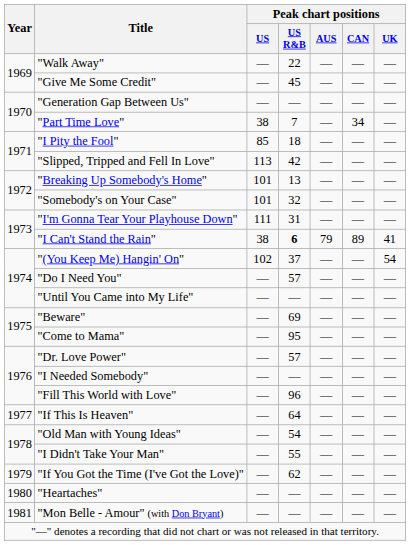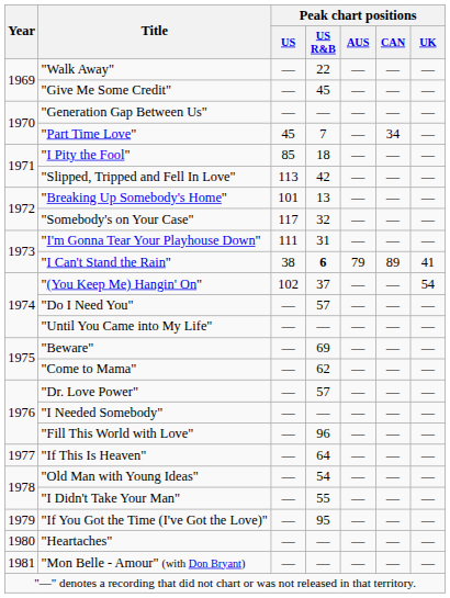 <table class="wikitable" style="text-align:center;">
 <tr>
 <th rowspan="2">Year</th>
 <th rowspan="2">Title</th>
 <th colspan="5">Peak chart positions</th>
 </tr>
 <tr style="font-size:smaller;">
 <th width="35"><a href='#'>US</a><br></th>
 <th width="35"><a href='#'>US<br>R&B</a><br></th>
 <th width="35"><a href='#'>AUS</a><br></th>
 <th width="35"><a href='#'>CAN</a><br></th>
 <th width="35"><a href='#'>UK</a><br></th>
 </tr>
 <tr>
 <td rowspan="2">1969</td>
 <td align="left">"Walk Away"</td>
 <td>—</td>
 <td>22</td>
 <td>—</td>
 <td>—</td>
 <td>—</td>
 </tr>
 <tr>
 <td align="left">"Give Me Some Credit"</td>
 <td>—</td>
 <td>45</td>
 <td>—</td>
 <td>—</td>
 <td>—</td>
 </tr>
 <tr>
 <td rowspan="2">1970</td>
 <td align="left">"Generation Gap Between Us"</td>
 <td>—</td>
 <td>—</td>
 <td>—</td>
 <td>—</td>
 <td>—</td>
 </tr>
 <tr>
 <td align="left">"<a href='#'>Part Time Love</a>"</td>
-<td>38</td>
+<td>45</td>
 <td>7</td>
 <td>—</td>
 <td>34</td>
 <td>—</td>
 </tr>
 <tr>
 <td rowspan="2">1971</td>
 <td align="left">"<a href='#'>I Pity the Fool</a>"</td>
 <td>85</td>
 <td>18</td>
 <td>—</td>
 <td>—</td>
 <td>—</td>
 </tr>
 <tr>
 <td align="left">"Slipped, Tripped and Fell In Love"</td>
 <td>113</td>
 <td>42</td>
 <td>—</td>
 <td>—</td>
 <td>—</td>
 </tr>
 <tr>
 <td rowspan="2">1972</td>
 <td align="left">"<a href='#'>Breaking Up Somebody's Home</a>"</td>
 <td>101</td>
 <td>13</td>
 <td>—</td>
 <td>—</td>
 <td>—</td>
 </tr>
 <tr>
 <td align="left">"Somebody's on Your Case"</td>
-<td>101</td>
+<td>117</td>
 <td>32</td>
 <td>—</td>
 <td>—</td>
 <td>—</td>
 </tr>
 <tr>
 <td rowspan="2">1973</td>
 <td align="left">"<a href='#'>I'm Gonna Tear Your Playhouse Down</a>"</td>
 <td>111</td>
 <td>31</td>
 <td>—</td>
 <td>—</td>
 <td>—</td>
 </tr>
 <tr>
 <td align="left">"<a href='#'>I Can't Stand the Rain</a>"</td>
 <td>38</td>
 <td><strong>6</strong></td>
 <td>79</td>
 <td>89</td>
 <td>41</td>
 </tr>
 <tr>
 <td rowspan="3">1974</td>
 <td align="left">"<a href='#'>(You Keep Me) Hangin' On</a>"</td>
 <td>102</td>
 <td>37</td>
 <td>—</td>
 <td>—</td>
 <td>54</td>
 </tr>
 <tr>
 <td align="left">"Do I Need You"</td>
 <td>—</td>
 <td>57</td>
 <td>—</td>
 <td>—</td>
 <td>—</td>
 </tr>
 <tr>
 <td align="left">"Until You Came into My Life"</td>
 <td>—</td>
 <td>—</td>
 <td>—</td>
 <td>—</td>
 <td>—</td>
 </tr>
 <tr>
 <td rowspan="2">1975</td>
 <td align="left">"Beware"</td>
 <td>—</td>
 <td>69</td>
 <td>—</td>
 <td>—</td>
 <td>—</td>
 </tr>
 <tr>
 <td align="left">"Come to Mama"</td>
 <td>—</td>
-<td>95</td>
+<td>62</td>
 <td>—</td>
 <td>—</td>
 <td>—</td>
 </tr>
 <tr>
 <td rowspan="3">1976</td>
 <td align="left">"Dr. Love Power"</td>
 <td>—</td>
 <td>57</td>
 <td>—</td>
 <td>—</td>
 <td>—</td>
 </tr>
 <tr>
 <td align="left">"I Needed Somebody"</td>
 <td>—</td>
 <td>—</td>
 <td>—</td>
 <td>—</td>
 <td>—</td>
 </tr>
 <tr>
 <td align="left">"Fill This World with Love"</td>
 <td>—</td>
 <td>96</td>
 <td>—</td>
 <td>—</td>
 <td>—</td>
 </tr>
 <tr>
 <td rowspan="1">1977</td>
 <td align="left">"If This Is Heaven"</td>
 <td>—</td>
 <td>64</td>
 <td>—</td>
 <td>—</td>
 <td>—</td>
 </tr>
 <tr>
 <td rowspan="2">1978</td>
 <td align="left">"Old Man with Young Ideas"</td>
 <td>—</td>
 <td>54</td>
 <td>—</td>
 <td>—</td>
 <td>—</td>
 </tr>
 <tr>
 <td align="left">"I Didn't Take Your Man"</td>
 <td>—</td>
 <td>55</td>
 <td>—</td>
 <td>—</td>
 <td>—</td>
 </tr>
 <tr>
 <td rowspan="1">1979</td>
 <td align="left">"If You Got the Time (I've Got the Love)"</td>
 <td>—</td>
-<td>62</td>
+<td>95</td>
 <td>—</td>
 <td>—</td>
 <td>—</td>
 </tr>
 <tr>
 <td rowspan="1">1980</td>
 <td align="left">"Heartaches"</td>
 <td>—</td>
 <td>—</td>
 <td>—</td>
 <td>—</td>
 <td>—</td>
 </tr>
 <tr>
 <td rowspan="1">1981</td>
 <td align="left">"Mon Belle - Amour" <small>(with <a href='#'>Don Bryant</a>)</small></td>
 <td>—</td>
 <td>—</td>
 <td>—</td>
 <td>—</td>
 <td>—</td>
 </tr>
 <tr>
 <td colspan="15" style="font-size:90%">"—" denotes a recording that did not chart or was not released in that territory.</td>
 </tr>
 </table>
